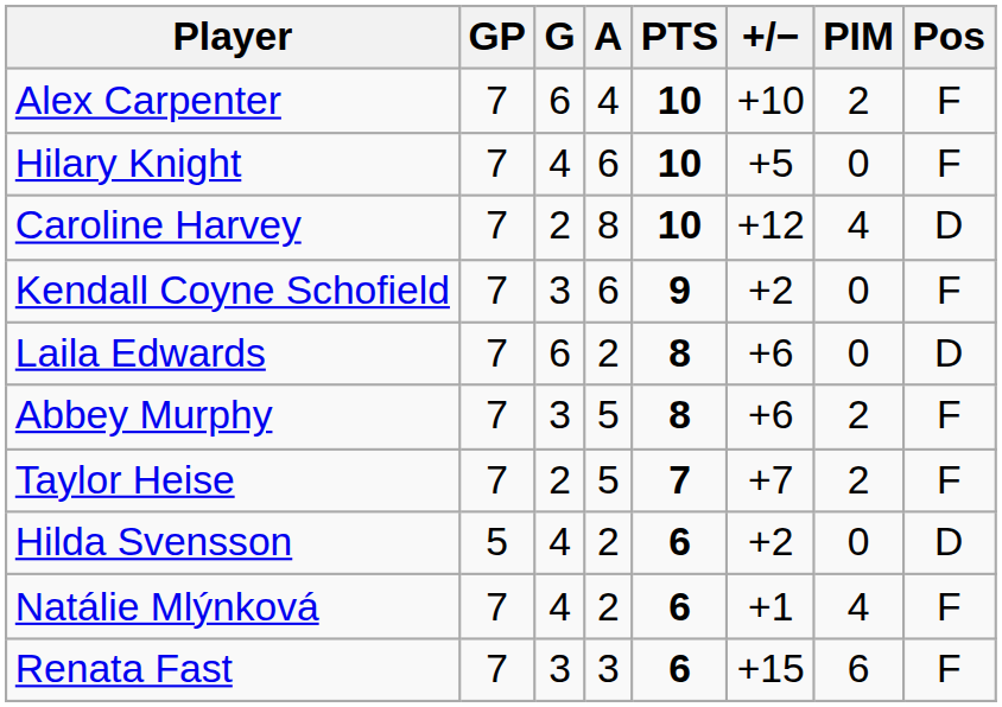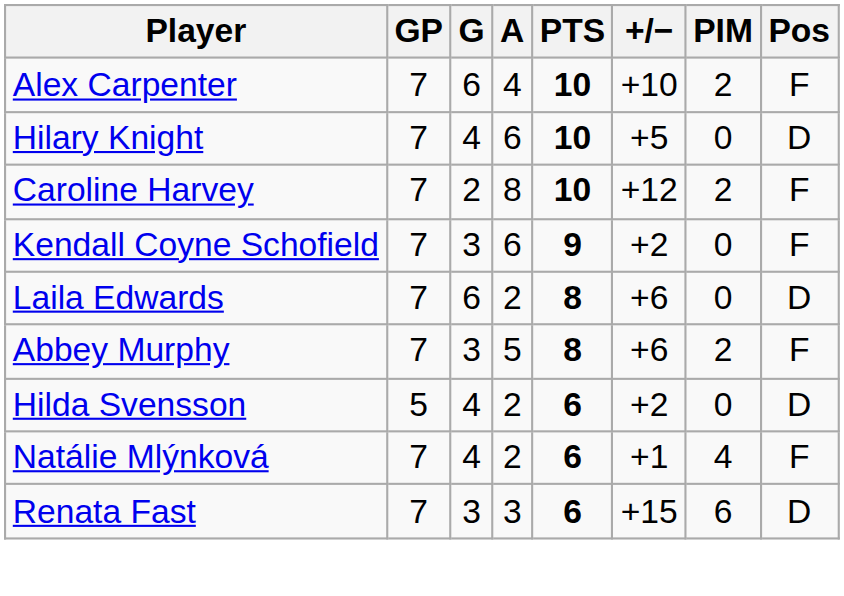 <table class="wikitable sortable" style="text-align:center;">
 <tr>
 <th>Player</th>
 <th>GP</th>
 <th>G</th>
 <th>A</th>
 <th>PTS</th>
 <th>+/−</th>
 <th>PIM</th>
 <th>Pos</th>
 </tr>
 <tr>
 <td align=left> <a href='#'>Alex Carpenter</a></td>
 <td>7</td>
 <td>6</td>
 <td>4</td>
 <td><strong>10</strong></td>
 <td>+10</td>
 <td>2</td>
 <td>F</td>
 </tr>
 <tr>
 <td align=left> <a href='#'>Hilary Knight</a></td>
 <td>7</td>
 <td>4</td>
 <td>6</td>
 <td><strong>10</strong></td>
 <td>+5</td>
 <td>0</td>
-<td>F</td>
+<td>D</td>
 </tr>
 <tr>
 <td align=left> <a href='#'>Caroline Harvey</a></td>
 <td>7</td>
 <td>2</td>
 <td>8</td>
 <td><strong>10</strong></td>
 <td>+12</td>
-<td>4</td>
-<td>D</td>
+<td>2</td>
+<td>F</td>
 </tr>
 <tr>
 <td align=left> <a href='#'>Kendall Coyne Schofield</a></td>
 <td>7</td>
 <td>3</td>
 <td>6</td>
 <td><strong>9</strong></td>
 <td>+2</td>
 <td>0</td>
 <td>F</td>
 </tr>
 <tr>
 <td align=left> <a href='#'>Laila Edwards</a></td>
 <td>7</td>
 <td>6</td>
 <td>2</td>
 <td><strong>8</strong></td>
 <td>+6</td>
 <td>0</td>
 <td>D</td>
 </tr>
 <tr>
 <td align=left> <a href='#'>Abbey Murphy</a></td>
 <td>7</td>
 <td>3</td>
 <td>5</td>
 <td><strong>8</strong></td>
 <td>+6</td>
 <td>2</td>
 <td>F</td>
 </tr>
 <tr>
-<td align=left> <a href='#'>Taylor Heise</a></td>
-<td>7</td>
-<td>2</td>
-<td>5</td>
-<td><strong>7</strong></td>
-<td>+7</td>
-<td>2</td>
-<td>F</td>
-</tr>
-<tr>
 <td align=left> <a href='#'>Hilda Svensson</a></td>
 <td>5</td>
 <td>4</td>
 <td>2</td>
 <td><strong>6</strong></td>
 <td>+2</td>
 <td>0</td>
 <td>D</td>
 </tr>
 <tr>
 <td align=left> <a href='#'>Natálie Mlýnková</a></td>
 <td>7</td>
 <td>4</td>
 <td>2</td>
 <td><strong>6</strong></td>
 <td>+1</td>
 <td>4</td>
 <td>F</td>
 </tr>
 <tr>
 <td align=left> <a href='#'>Renata Fast</a></td>
 <td>7</td>
 <td>3</td>
 <td>3</td>
 <td><strong>6</strong></td>
 <td>+15</td>
 <td>6</td>
-<td>F</td>
+<td>D</td>
 </tr>
 </table>
